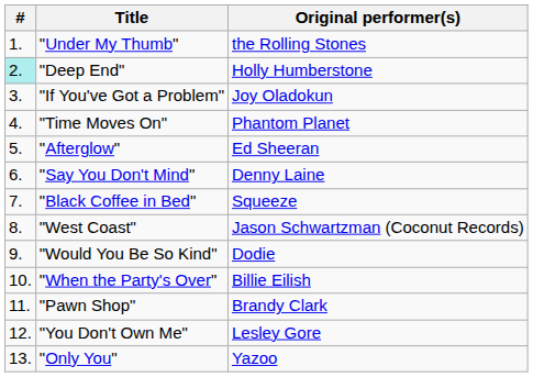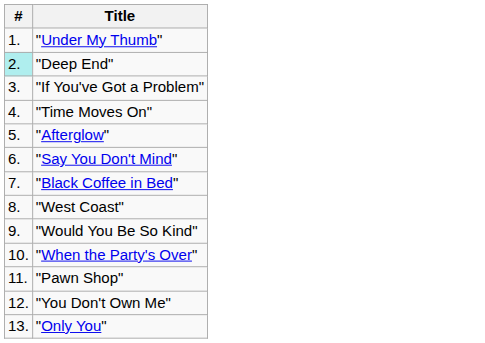 <table class="wikitable">
 <tr>
 <th bgcolor="#ebf5ff">#</th>
 <th bgcolor="#ebf5ff">Title</th>
-<th bgcolor="#ebf5ff">Original performer(s)</th>
 </tr>
 <tr>
 <td>1.</td>
 <td>"<a href='#'>Under My Thumb</a>"</td>
-<td><a href='#'>the Rolling Stones</a></td>
 </tr>
 <tr>
 <td style="background: paleturquoise;">2.</td>
 <td>"Deep End"</td>
-<td><a href='#'>Holly Humberstone</a></td>
 </tr>
 <tr>
 <td>3.</td>
 <td>"If You've Got a Problem"</td>
-<td><a href='#'>Joy Oladokun</a></td>
 </tr>
 <tr>
 <td>4.</td>
 <td>"Time Moves On"</td>
-<td><a href='#'>Phantom Planet</a></td>
 </tr>
 <tr>
 <td>5.</td>
 <td>"<a href='#'>Afterglow</a>"</td>
-<td><a href='#'>Ed Sheeran</a></td>
 </tr>
 <tr>
 <td>6.</td>
 <td>"<a href='#'>Say You Don't Mind</a>"</td>
-<td><a href='#'>Denny Laine</a></td>
 </tr>
 <tr>
 <td>7.</td>
 <td>"<a href='#'>Black Coffee in Bed</a>"</td>
-<td><a href='#'>Squeeze</a></td>
 </tr>
 <tr>
 <td>8.</td>
 <td>"West Coast"</td>
-<td><a href='#'>Jason Schwartzman</a> (Coconut Records)</td>
 </tr>
 <tr>
 <td>9.</td>
 <td>"Would You Be So Kind"</td>
-<td><a href='#'>Dodie</a></td>
 </tr>
 <tr>
 <td>10.</td>
 <td>"<a href='#'>When the Party's Over</a>"</td>
-<td><a href='#'>Billie Eilish</a></td>
 </tr>
 <tr>
 <td>11.</td>
 <td>"Pawn Shop"</td>
-<td><a href='#'>Brandy Clark</a></td>
 </tr>
 <tr>
 <td>12.</td>
 <td>"You Don't Own Me"</td>
-<td><a href='#'>Lesley Gore</a></td>
 </tr>
 <tr>
 <td>13.</td>
 <td>"<a href='#'>Only You</a>"</td>
-<td><a href='#'>Yazoo</a></td>
 </tr>
 </table>
